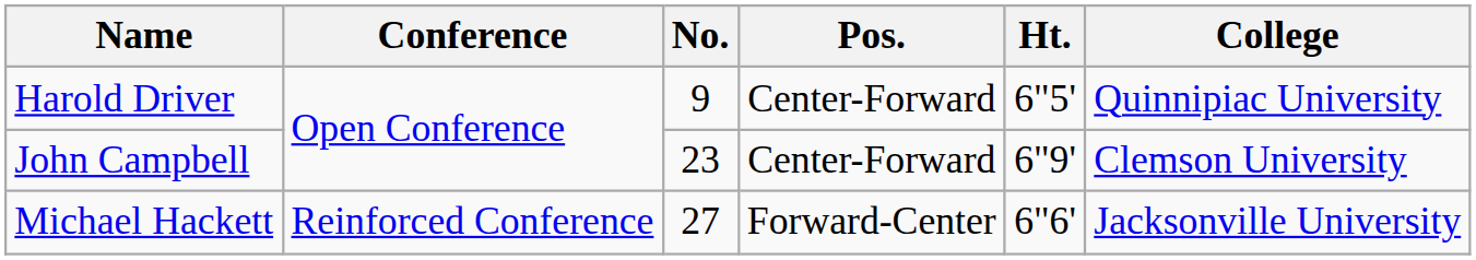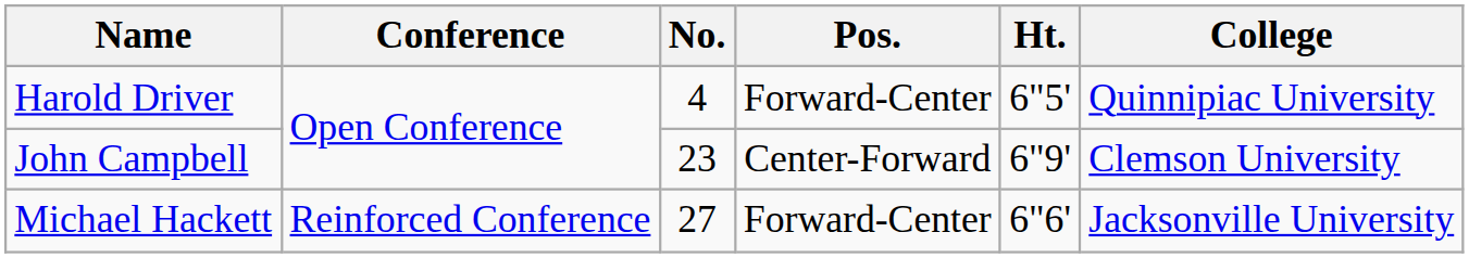 <table class="wikitable" border="1">
 <tr>
 <th>Name</th>
 <th>Conference</th>
 <th>No.</th>
 <th>Pos.</th>
 <th>Ht.</th>
 <th>College</th>
 </tr>
 <tr>
 <td><a href='#'>Harold Driver</a></td>
 <td rowspan="2"><a href='#'>Open Conference</a></td>
-<td align="center">9</td>
-<td align="center">Center-Forward</td>
+<td align="center">4</td>
+<td align="center">Forward-Center</td>
 <td align="center">6"5'</td>
 <td><a href='#'>Quinnipiac University</a></td>
 </tr>
 <tr>
 <td><a href='#'>John Campbell</a></td>
 <td align="center">23</td>
 <td align="center">Center-Forward</td>
 <td align="center">6"9'</td>
 <td><a href='#'>Clemson University</a></td>
 </tr>
 <tr>
 <td><a href='#'>Michael Hackett</a></td>
 <td><a href='#'>Reinforced Conference</a></td>
 <td align="center">27</td>
 <td align="center">Forward-Center</td>
 <td align="center">6"6'</td>
 <td><a href='#'>Jacksonville University</a></td>
 </tr>
 </table>
